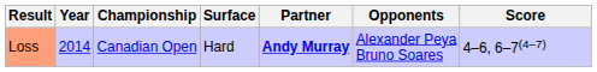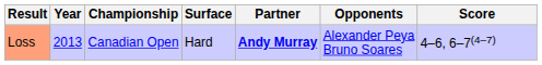 <table class="sortable wikitable">
 <tr>
 <th>Result</th>
 <th>Year</th>
 <th>Championship</th>
 <th>Surface</th>
 <th>Partner</th>
 <th>Opponents</th>
 <th class="unsortable" width=140>Score</th>
 </tr>
 <tr bgcolor=CCCCFF>
 <td bgcolor=FFA07A>Loss</td>
-<td><a href='#'>2014</a></td>
+<td><a href='#'>2013</a></td>
 <td><a href='#'>Canadian Open</a></td>
 <td>Hard</td>
 <td><strong> <a href='#'>Andy Murray</a></strong></td>
 <td> <a href='#'>Alexander Peya</a><br> <a href='#'>Bruno Soares</a></td>
 <td>4–6, 6–7<sup>(4–7)</sup></td>
 </tr>
 </table>
